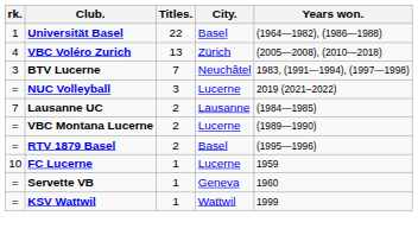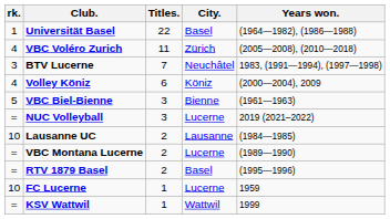 <table class="wikitable">
 <tr>
 <th scope="col">rk.</th>
 <th scope="col">Club.</th>
 <th scope="col">Titles.</th>
 <th scope="col">City.</th>
 <th scope="col">Years won.</th>
 </tr>
 <tr>
 <td align="center">1</td>
 <td><strong><a href='#'>Universität Basel</a></strong></td>
 <td style="text-align:center;">22</td>
 <td><a href='#'>Basel</a></td>
 <td><small> (1964—1982), (1986—1988)</small></td>
 </tr>
 <tr>
 <td align="center">4</td>
 <td><strong><a href='#'>VBC Voléro Zurich</a></strong></td>
-<td style="text-align:center;">13</td>
+<td style="text-align:center;">11</td>
 <td><a href='#'>Zürich</a></td>
 <td><small> (2005—2008), (2010—2018) </small></td>
 </tr>
 <tr>
 <td align="center">3</td>
 <td><strong>BTV Lucerne</strong></td>
 <td style="text-align:center;">7</td>
 <td><a href='#'>Neuchâtel</a></td>
 <td><small> 1983, (1991—1994), (1997—1998)</small></td>
 </tr>
 <tr>
+<td align="center">4</td>
+<td><strong><a href='#'>Volley Köniz</a></strong></td>
+<td style="text-align:center;">6</td>
+<td><a href='#'>Köniz</a></td>
+<td><small> (2000—2004), 2009 </small></td>
+</tr>
+<tr>
+<td align="center">5</td>
+<td><strong><a href='#'>VBC Biel-Bienne</a></strong></td>
+<td style="text-align:center;">3</td>
+<td><a href='#'>Bienne</a></td>
+<td><small> (1961—1963)</small></td>
+</tr>
+<tr>
 <td align="center">=</td>
 <td><strong><a href='#'>NUC Volleyball</a></strong></td>
 <td style="text-align:center;">3</td>
 <td><a href='#'>Lucerne</a></td>
 <td><small> 2019 (2021–2022)</small></td>
 </tr>
 <tr>
-<td align="center">7</td>
+<td align="center">10</td>
 <td><strong>Lausanne UC</strong></td>
 <td style="text-align:center;">2</td>
 <td><a href='#'>Lausanne</a></td>
 <td><small> (1984—1985) </small></td>
 </tr>
 <tr>
 <td align="center">=</td>
 <td><strong>VBC Montana Lucerne</strong></td>
 <td style="text-align:center;">2</td>
 <td><a href='#'>Lucerne</a></td>
 <td><small> (1989—1990)</small></td>
 </tr>
 <tr>
 <td align="center">=</td>
 <td><strong><a href='#'>RTV 1879 Basel</a></strong></td>
 <td style="text-align:center;">2</td>
 <td><a href='#'>Basel</a></td>
 <td><small> (1995—1996)</small></td>
 </tr>
 <tr>
 <td align="center">10</td>
 <td><strong><a href='#'>FC Lucerne</a></strong></td>
 <td style="text-align:center;">1</td>
 <td><a href='#'>Lucerne</a></td>
 <td><small> 1959 </small></td>
 </tr>
 <tr>
 <td align="center">=</td>
-<td><strong>Servette VB</strong></td>
-<td style="text-align:center;">1</td>
-<td><a href='#'>Geneva</a></td>
-<td><small> 1960 </small></td>
-</tr>
-<tr>
-<td align="center">=</td>
 <td><strong><a href='#'>KSV Wattwil</a></strong></td>
 <td style="text-align:center;">1</td>
 <td><a href='#'>Wattwil</a></td>
 <td><small> 1999 </small></td>
 </tr>
 </table>
